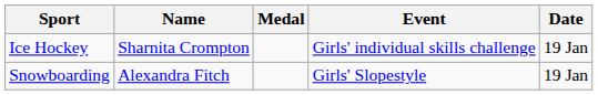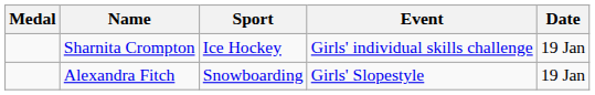 <table class="wikitable sortable" style="font-size:90%">
 <tr>
+<th>Medal</th>
+<th>Name</th>
 <th>Sport</th>
-<th>Name</th>
-<th>Medal</th>
 <th>Event</th>
 <th>Date</th>
 </tr>
 <tr>
+<td></td>
+<td><a href='#'>Sharnita Crompton</a></td>
 <td><a href='#'>Ice Hockey</a></td>
-<td><a href='#'>Sharnita Crompton</a></td>
-<td></td>
 <td><a href='#'>Girls' individual skills challenge</a></td>
 <td>19 Jan</td>
 </tr>
 <tr>
+<td></td>
+<td><a href='#'>Alexandra Fitch</a></td>
 <td><a href='#'>Snowboarding</a></td>
-<td><a href='#'>Alexandra Fitch</a></td>
-<td></td>
 <td><a href='#'>Girls' Slopestyle</a></td>
 <td>19 Jan</td>
 </tr>
 </table>
